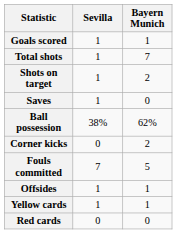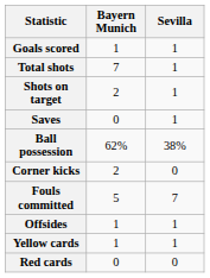 <table class="wikitable plainrowheaders" style="text-align:center">
 <tr>
 <th scope="col" style="width:100px">Statistic</th>
+<th scope="col" style="width:70px">Bayern Munich</th>
 <th scope="col" style="width:70px">Sevilla</th>
-<th scope="col" style="width:70px">Bayern Munich</th>
 </tr>
 <tr>
 <th scope=row>Goals scored</th>
 <td>1</td>
 <td>1</td>
 </tr>
 <tr>
 <th scope=row>Total shots</th>
+<td>7</td>
 <td>1</td>
-<td>7</td>
 </tr>
 <tr>
 <th scope=row>Shots on target</th>
+<td>2</td>
 <td>1</td>
-<td>2</td>
 </tr>
 <tr>
 <th scope=row>Saves</th>
+<td>0</td>
 <td>1</td>
+</tr>
+<tr>
+<th scope=row>Ball possession</th>
+<td>62%</td>
+<td>38%</td>
+</tr>
+<tr>
+<th scope=row>Corner kicks</th>
+<td>2</td>
 <td>0</td>
 </tr>
 <tr>
-<th scope=row>Ball possession</th>
-<td>38%</td>
-<td>62%</td>
-</tr>
-<tr>
-<th scope=row>Corner kicks</th>
-<td>0</td>
-<td>2</td>
-</tr>
-<tr>
 <th scope=row>Fouls committed</th>
+<td>5</td>
 <td>7</td>
-<td>5</td>
 </tr>
 <tr>
 <th scope=row>Offsides</th>
 <td>1</td>
 <td>1</td>
 </tr>
 <tr>
 <th scope=row>Yellow cards</th>
 <td>1</td>
 <td>1</td>
 </tr>
 <tr>
 <th scope=row>Red cards</th>
 <td>0</td>
 <td>0</td>
 </tr>
 </table>
